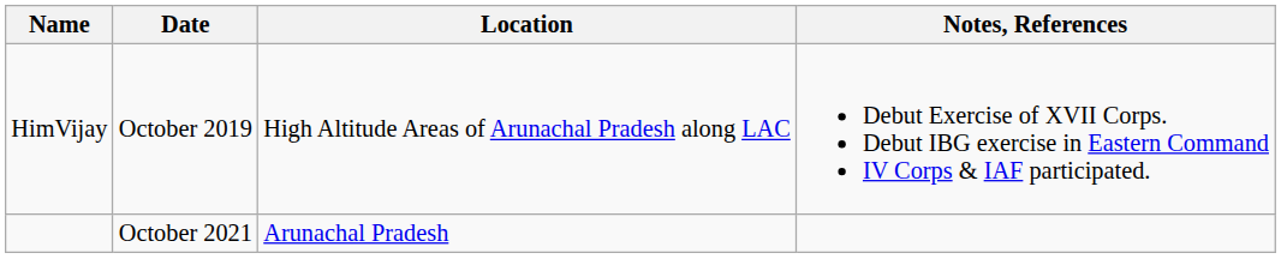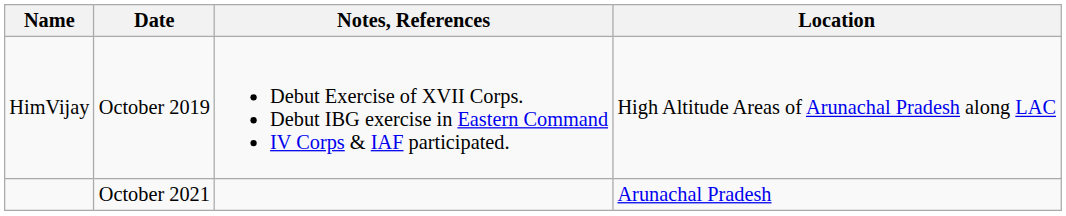 <table class="wikitable">
 <tr>
 <th>Name</th>
 <th>Date</th>
+<th>Notes, References</th>
 <th>Location</th>
-<th>Notes, References</th>
 </tr>
 <tr>
 <td>HimVijay</td>
 <td>October 2019</td>
+<td><br><ul><li>Debut Exercise of XVII Corps.</li><li>Debut IBG exercise in <a href='#'>Eastern Command</a></li><li><a href='#'>IV Corps</a> & <a href='#'>IAF</a> participated.</li></ul></td>
 <td>High Altitude Areas of <a href='#'>Arunachal Pradesh</a> along <a href='#'>LAC</a></td>
-<td><br><ul><li>Debut Exercise of XVII Corps.</li><li>Debut IBG exercise in <a href='#'>Eastern Command</a></li><li><a href='#'>IV Corps</a> & <a href='#'>IAF</a> participated.</li></ul></td>
 </tr>
 <tr>
 <td></td>
 <td>October 2021</td>
+<td></td>
 <td><a href='#'>Arunachal Pradesh</a></td>
-<td></td>
 </tr>
 </table>
